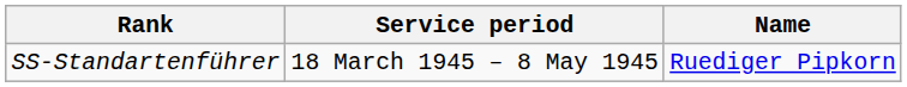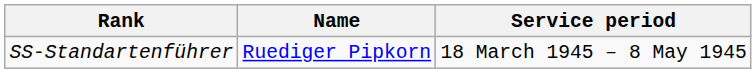 <table class="wikitable">
 <tr>
 <th>Rank</th>
+<th>Name</th>
 <th>Service period</th>
-<th>Name</th>
 </tr>
 <tr>
 <td><em>SS-Standartenführer</em></td>
+<td><a href='#'>Ruediger Pipkorn</a></td>
 <td>18 March 1945 – 8 May 1945</td>
-<td><a href='#'>Ruediger Pipkorn</a></td>
 </tr>
 </table>
